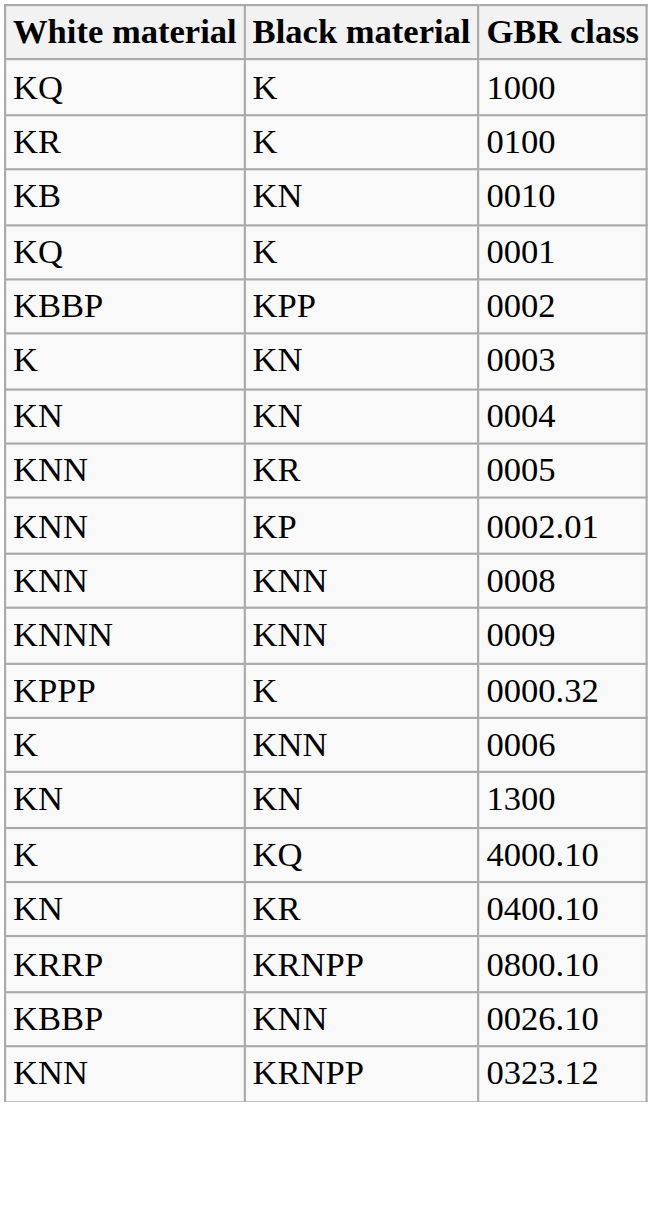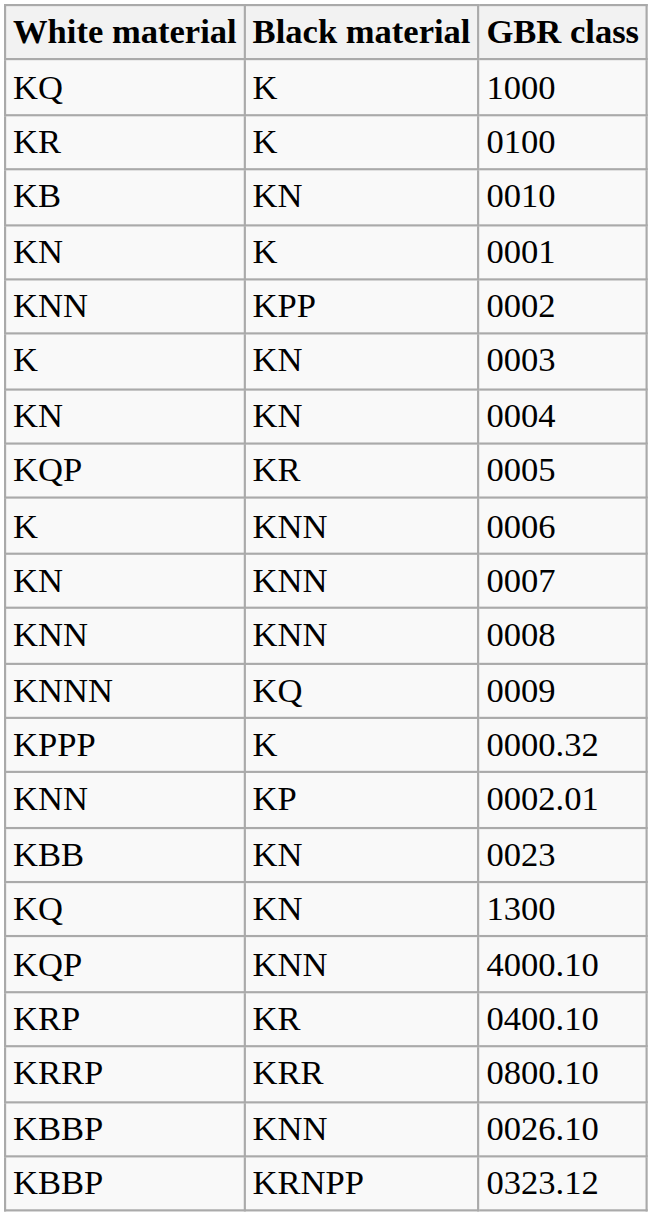 <table class="wikitable">
 <tr>
 <th>White material</th>
 <th>Black material</th>
 <th>GBR class</th>
 </tr>
 <tr>
 <td>KQ</td>
 <td>K</td>
 <td>1000</td>
 </tr>
 <tr>
 <td>KR</td>
 <td>K</td>
 <td>0100</td>
 </tr>
 <tr>
 <td>KB</td>
 <td>KN</td>
 <td>0010</td>
 </tr>
 <tr>
-<td>KQ</td>
+<td>KN</td>
 <td>K</td>
 <td>0001</td>
 </tr>
 <tr>
-<td>KBBP</td>
+<td>KNN</td>
 <td>KPP</td>
 <td>0002</td>
 </tr>
 <tr>
 <td>K</td>
 <td>KN</td>
 <td>0003</td>
 </tr>
 <tr>
 <td>KN</td>
 <td>KN</td>
 <td>0004</td>
 </tr>
 <tr>
-<td>KNN</td>
+<td>KQP</td>
 <td>KR</td>
 <td>0005</td>
 </tr>
 <tr>
+<td>K</td>
 <td>KNN</td>
-<td>KP</td>
-<td>0002.01</td>
+<td>0006</td>
+</tr>
+<tr>
+<td>KN</td>
+<td>KNN</td>
+<td>0007</td>
 </tr>
 <tr>
 <td>KNN</td>
 <td>KNN</td>
 <td>0008</td>
 </tr>
 <tr>
 <td>KNNN</td>
-<td>KNN</td>
+<td>KQ</td>
 <td>0009</td>
 </tr>
 <tr>
 <td>KPPP</td>
 <td>K</td>
 <td>0000.32</td>
 </tr>
 <tr>
-<td>K</td>
 <td>KNN</td>
-<td>0006</td>
+<td>KP</td>
+<td>0002.01</td>
 </tr>
 <tr>
+<td>KBB</td>
 <td>KN</td>
+<td>0023</td>
+</tr>
+<tr>
+<td>KQ</td>
 <td>KN</td>
 <td>1300</td>
 </tr>
 <tr>
-<td>K</td>
-<td>KQ</td>
+<td>KQP</td>
+<td>KNN</td>
 <td>4000.10</td>
 </tr>
 <tr>
-<td>KN</td>
+<td>KRP</td>
 <td>KR</td>
 <td>0400.10</td>
 </tr>
 <tr>
 <td>KRRP</td>
-<td>KRNPP</td>
+<td>KRR</td>
 <td>0800.10</td>
 </tr>
 <tr>
 <td>KBBP</td>
 <td>KNN</td>
 <td>0026.10</td>
 </tr>
 <tr>
-<td>KNN</td>
+<td>KBBP</td>
 <td>KRNPP</td>
 <td>0323.12</td>
 </tr>
 </table>
